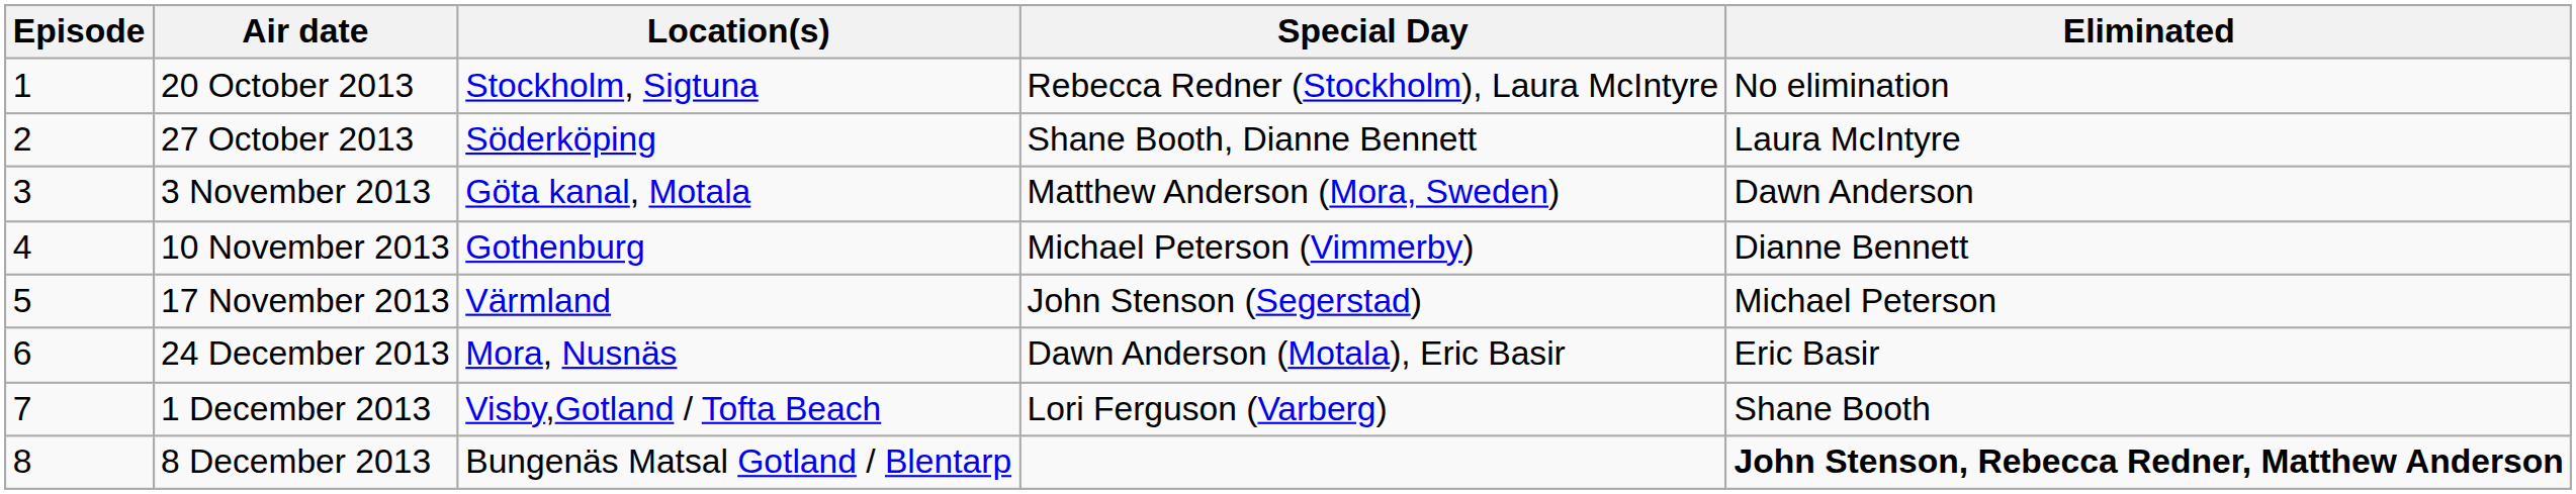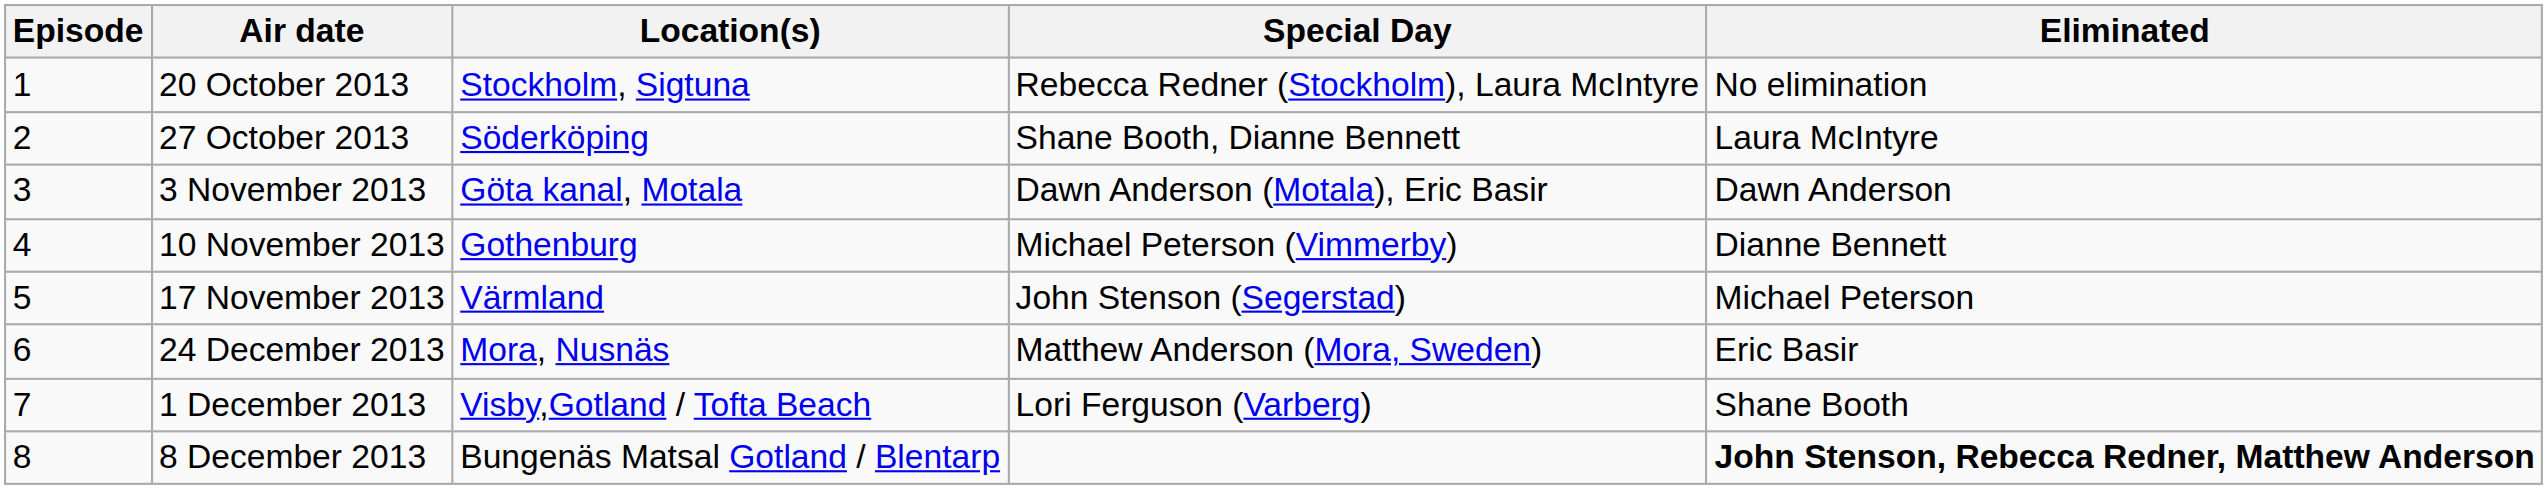 <table class="wikitable">
 <tr>
 <th>Episode</th>
 <th>Air date</th>
 <th>Location(s)</th>
 <th>Special Day</th>
 <th>Eliminated</th>
 </tr>
 <tr>
 <td>1</td>
 <td>20 October 2013</td>
 <td><a href='#'>Stockholm</a>, <a href='#'>Sigtuna</a></td>
 <td>Rebecca Redner (<a href='#'>Stockholm</a>), Laura McIntyre</td>
 <td>No elimination</td>
 </tr>
 <tr>
 <td>2</td>
 <td>27 October 2013</td>
 <td><a href='#'>Söderköping</a></td>
 <td>Shane Booth, Dianne Bennett</td>
 <td>Laura McIntyre</td>
 </tr>
 <tr>
 <td>3</td>
 <td>3 November 2013</td>
 <td><a href='#'>Göta kanal</a>, <a href='#'>Motala</a></td>
-<td>Matthew Anderson (<a href='#'>Mora, Sweden</a>)</td>
+<td>Dawn Anderson (<a href='#'>Motala</a>), Eric Basir</td>
 <td>Dawn Anderson</td>
 </tr>
 <tr>
 <td>4</td>
 <td>10 November 2013</td>
 <td><a href='#'>Gothenburg</a></td>
 <td>Michael Peterson (<a href='#'>Vimmerby</a>)</td>
 <td>Dianne Bennett</td>
 </tr>
 <tr>
 <td>5</td>
 <td>17 November 2013</td>
 <td><a href='#'>Värmland</a></td>
 <td>John Stenson (<a href='#'>Segerstad</a>)</td>
 <td>Michael Peterson</td>
 </tr>
 <tr>
 <td>6</td>
 <td>24 December 2013</td>
 <td><a href='#'>Mora</a>, <a href='#'>Nusnäs</a></td>
-<td>Dawn Anderson (<a href='#'>Motala</a>), Eric Basir</td>
+<td>Matthew Anderson (<a href='#'>Mora, Sweden</a>)</td>
 <td>Eric Basir</td>
 </tr>
 <tr>
 <td>7</td>
 <td>1 December 2013</td>
 <td><a href='#'>Visby</a>,<a href='#'>Gotland</a> / <a href='#'>Tofta Beach</a></td>
 <td>Lori Ferguson (<a href='#'>Varberg</a>)</td>
 <td>Shane Booth</td>
 </tr>
 <tr>
 <td>8</td>
 <td>8 December 2013</td>
 <td>Bungenäs Matsal <a href='#'>Gotland</a> / <a href='#'>Blentarp</a></td>
 <td></td>
 <td><strong>John Stenson, Rebecca Redner, Matthew Anderson</strong></td>
 </tr>
 </table>
